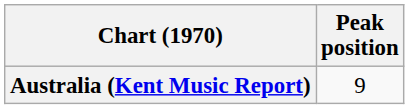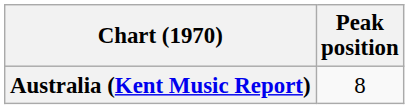 <table class="wikitable sortable plainrowheaders" style="text-align:center">
 <tr>
 <th>Chart (1970)</th>
 <th>Peak<br>position</th>
 </tr>
 <tr>
 <th scope="row">Australia (<a href='#'>Kent Music Report</a>)</th>
-<td>9</td>
+<td>8</td>
 </tr>
 </table>
